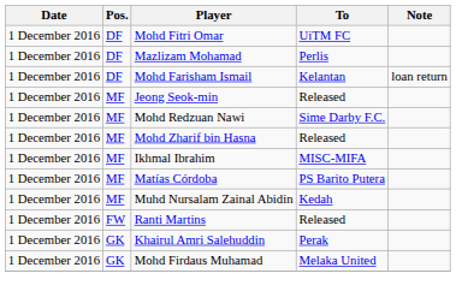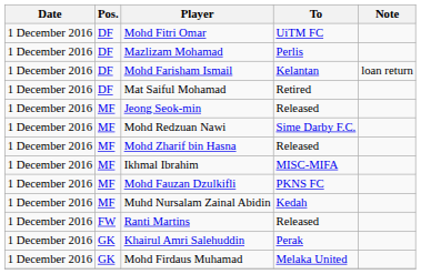 <table class="wikitable sortable">
 <tr>
 <th>Date</th>
 <th>Pos.</th>
 <th>Player</th>
 <th>To</th>
 <th>Note</th>
 </tr>
 <tr>
 <td>1 December 2016</td>
 <td><a href='#'>DF</a></td>
 <td> <a href='#'>Mohd Fitri Omar</a></td>
 <td> <a href='#'>UiTM FC</a></td>
 <td></td>
 </tr>
 <tr>
 <td>1 December 2016</td>
 <td><a href='#'>DF</a></td>
 <td> <a href='#'>Mazlizam Mohamad</a></td>
 <td> <a href='#'>Perlis</a></td>
 <td></td>
 </tr>
 <tr>
 <td>1 December 2016</td>
 <td><a href='#'>DF</a></td>
 <td> <a href='#'>Mohd Farisham Ismail</a></td>
 <td> <a href='#'>Kelantan</a></td>
 <td>loan return</td>
+</tr>
+<tr>
+<td>1 December 2016</td>
+<td><a href='#'>DF</a></td>
+<td> Mat Saiful Mohamad</td>
+<td>Retired</td>
+<td></td>
 </tr>
 <tr>
 <td>1 December 2016</td>
 <td><a href='#'>MF</a></td>
 <td> <a href='#'>Jeong Seok-min</a></td>
 <td>Released</td>
 <td></td>
 </tr>
 <tr>
 <td>1 December 2016</td>
 <td><a href='#'>MF</a></td>
 <td> Mohd Redzuan Nawi</td>
 <td> <a href='#'>Sime Darby F.C.</a></td>
 <td></td>
 </tr>
 <tr>
 <td>1 December 2016</td>
 <td><a href='#'>MF</a></td>
 <td> <a href='#'>Mohd Zharif bin Hasna</a></td>
 <td>Released</td>
 <td></td>
 </tr>
 <tr>
 <td>1 December 2016</td>
 <td><a href='#'>MF</a></td>
 <td> Ikhmal Ibrahim</td>
 <td> <a href='#'>MISC-MIFA</a></td>
 <td></td>
 </tr>
 <tr>
 <td>1 December 2016</td>
 <td><a href='#'>MF</a></td>
-<td> <a href='#'>Matías Córdoba</a></td>
-<td> <a href='#'>PS Barito Putera</a></td>
+<td> <a href='#'>Mohd Fauzan Dzulkifli</a></td>
+<td> <a href='#'>PKNS FC</a></td>
 <td></td>
 </tr>
 <tr>
 <td>1 December 2016</td>
 <td><a href='#'>MF</a></td>
 <td> Muhd Nursalam Zainal Abidin</td>
 <td> <a href='#'>Kedah</a></td>
 <td></td>
 </tr>
 <tr>
 <td>1 December 2016</td>
 <td><a href='#'>FW</a></td>
 <td> <a href='#'>Ranti Martins</a></td>
 <td>Released</td>
 <td></td>
 </tr>
 <tr>
 <td>1 December 2016</td>
 <td><a href='#'>GK</a></td>
 <td> <a href='#'>Khairul Amri Salehuddin</a></td>
 <td> <a href='#'>Perak</a></td>
 <td></td>
 </tr>
 <tr>
 <td>1 December 2016</td>
 <td><a href='#'>GK</a></td>
 <td> Mohd Firdaus Muhamad</td>
 <td> <a href='#'>Melaka United</a></td>
 <td></td>
 </tr>
 <tr>
 </tr>
 </table>
